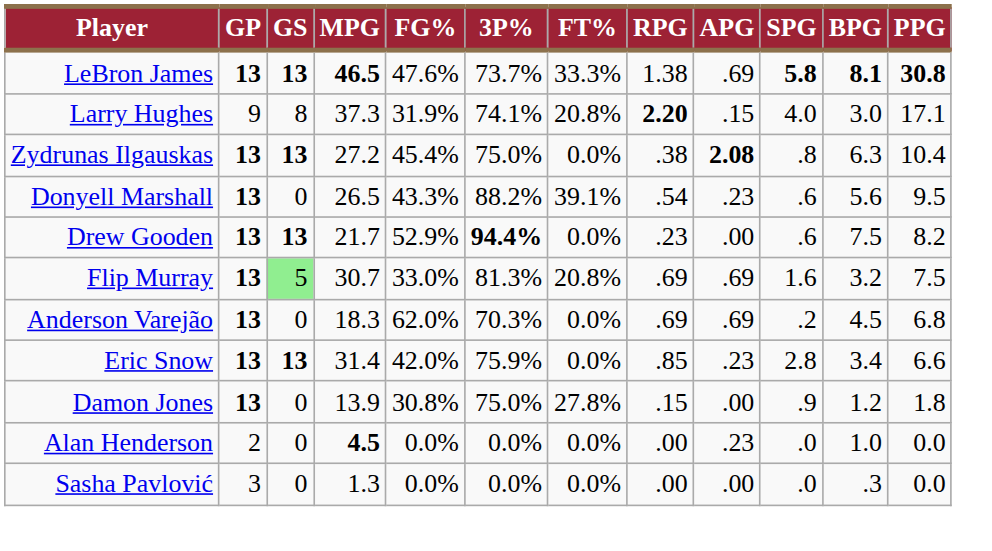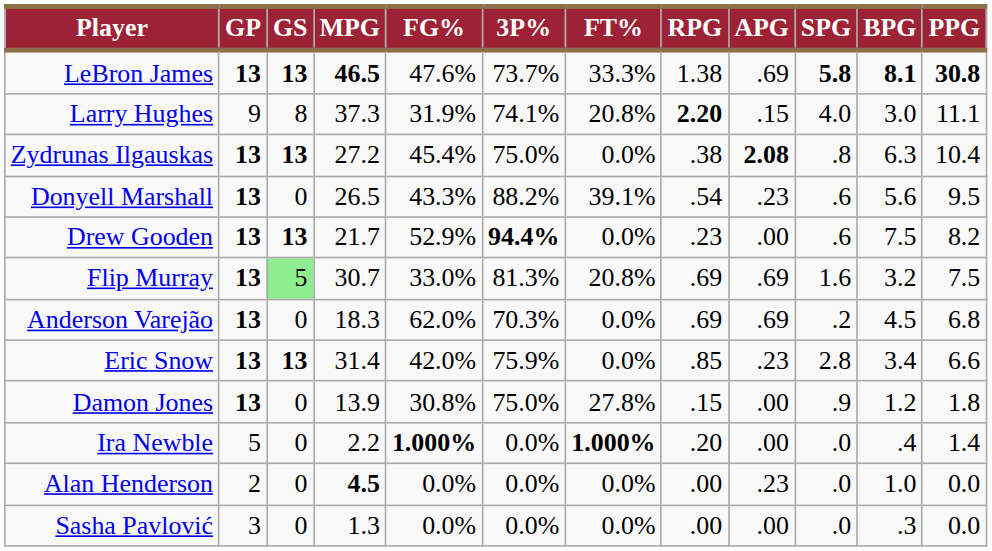 <table class="wikitable sortable" style="text-align:right;">
 <tr>
 <th style="background:#9D2235; color:#FFFFFF; border-top:#8C714C 3px solid; border-bottom:#8C714C 3px solid;">Player</th>
 <th style="background:#9D2235; color:#FFFFFF; border-top:#8C714C 3px solid; border-bottom:#8C714C 3px solid;">GP</th>
 <th style="background:#9D2235; color:#FFFFFF; border-top:#8C714C 3px solid; border-bottom:#8C714C 3px solid;">GS</th>
 <th style="background:#9D2235; color:#FFFFFF; border-top:#8C714C 3px solid; border-bottom:#8C714C 3px solid;">MPG</th>
 <th style="background:#9D2235; color:#FFFFFF; border-top:#8C714C 3px solid; border-bottom:#8C714C 3px solid;">FG%</th>
 <th style="background:#9D2235; color:#FFFFFF; border-top:#8C714C 3px solid; border-bottom:#8C714C 3px solid;">3P%</th>
 <th style="background:#9D2235; color:#FFFFFF; border-top:#8C714C 3px solid; border-bottom:#8C714C 3px solid;">FT%</th>
 <th style="background:#9D2235; color:#FFFFFF; border-top:#8C714C 3px solid; border-bottom:#8C714C 3px solid;">RPG</th>
 <th style="background:#9D2235; color:#FFFFFF; border-top:#8C714C 3px solid; border-bottom:#8C714C 3px solid;">APG</th>
 <th style="background:#9D2235; color:#FFFFFF; border-top:#8C714C 3px solid; border-bottom:#8C714C 3px solid;">SPG</th>
 <th style="background:#9D2235; color:#FFFFFF; border-top:#8C714C 3px solid; border-bottom:#8C714C 3px solid;">BPG</th>
 <th style="background:#9D2235; color:#FFFFFF; border-top:#8C714C 3px solid; border-bottom:#8C714C 3px solid;">PPG</th>
 </tr>
 <tr>
 <td><a href='#'>LeBron James</a></td>
 <td><strong>13</strong></td>
 <td><strong>13</strong></td>
 <td><strong>46.5</strong></td>
 <td>47.6%</td>
 <td>73.7%</td>
 <td>33.3%</td>
 <td>1.38</td>
 <td>.69</td>
 <td><strong>5.8</strong></td>
 <td><strong>8.1</strong></td>
 <td><strong>30.8</strong></td>
 </tr>
 <tr>
 <td><a href='#'>Larry Hughes</a></td>
 <td>9</td>
 <td>8</td>
 <td>37.3</td>
 <td>31.9%</td>
 <td>74.1%</td>
 <td>20.8%</td>
 <td><strong>2.20</strong></td>
 <td>.15</td>
 <td>4.0</td>
 <td>3.0</td>
-<td>17.1</td>
+<td>11.1</td>
 </tr>
 <tr>
 <td><a href='#'>Zydrunas Ilgauskas</a></td>
 <td><strong>13</strong></td>
 <td><strong>13</strong></td>
 <td>27.2</td>
 <td>45.4%</td>
 <td>75.0%</td>
 <td>0.0%</td>
 <td>.38</td>
 <td><strong>2.08</strong></td>
 <td>.8</td>
 <td>6.3</td>
 <td>10.4</td>
 </tr>
 <tr>
 <td><a href='#'>Donyell Marshall</a></td>
 <td><strong>13</strong></td>
 <td>0</td>
 <td>26.5</td>
 <td>43.3%</td>
 <td>88.2%</td>
 <td>39.1%</td>
 <td>.54</td>
 <td>.23</td>
 <td>.6</td>
 <td>5.6</td>
 <td>9.5</td>
 </tr>
 <tr>
 <td><a href='#'>Drew Gooden</a></td>
 <td><strong>13</strong></td>
 <td><strong>13</strong></td>
 <td>21.7</td>
 <td>52.9%</td>
 <td><strong>94.4%</strong></td>
 <td>0.0%</td>
 <td>.23</td>
 <td>.00</td>
 <td>.6</td>
 <td>7.5</td>
 <td>8.2</td>
 </tr>
 <tr>
 <td><a href='#'>Flip Murray</a></td>
 <td><strong>13</strong></td>
 <td style="background: lightgreen;">5</td>
 <td>30.7</td>
 <td>33.0%</td>
 <td>81.3%</td>
 <td>20.8%</td>
 <td>.69</td>
 <td>.69</td>
 <td>1.6</td>
 <td>3.2</td>
 <td>7.5</td>
 </tr>
 <tr>
 <td><a href='#'>Anderson Varejão</a></td>
 <td><strong>13</strong></td>
 <td>0</td>
 <td>18.3</td>
 <td>62.0%</td>
 <td>70.3%</td>
 <td>0.0%</td>
 <td>.69</td>
 <td>.69</td>
 <td>.2</td>
 <td>4.5</td>
 <td>6.8</td>
 </tr>
 <tr>
 <td><a href='#'>Eric Snow</a></td>
 <td><strong>13</strong></td>
 <td><strong>13</strong></td>
 <td>31.4</td>
 <td>42.0%</td>
 <td>75.9%</td>
 <td>0.0%</td>
 <td>.85</td>
 <td>.23</td>
 <td>2.8</td>
 <td>3.4</td>
 <td>6.6</td>
 </tr>
 <tr>
 <td><a href='#'>Damon Jones</a></td>
 <td><strong>13</strong></td>
 <td>0</td>
 <td>13.9</td>
 <td>30.8%</td>
 <td>75.0%</td>
 <td>27.8%</td>
 <td>.15</td>
 <td>.00</td>
 <td>.9</td>
 <td>1.2</td>
 <td>1.8</td>
 </tr>
 <tr>
+<td><a href='#'>Ira Newble</a></td>
+<td>5</td>
+<td>0</td>
+<td>2.2</td>
+<td><strong>1.000%</strong></td>
+<td>0.0%</td>
+<td><strong>1.000%</strong></td>
+<td>.20</td>
+<td>.00</td>
+<td>.0</td>
+<td>.4</td>
+<td>1.4</td>
+</tr>
+<tr>
 <td><a href='#'>Alan Henderson</a></td>
 <td>2</td>
 <td>0</td>
 <td><strong>4.5</strong></td>
 <td>0.0%</td>
 <td>0.0%</td>
 <td>0.0%</td>
 <td>.00</td>
 <td>.23</td>
 <td>.0</td>
 <td>1.0</td>
 <td>0.0</td>
 </tr>
 <tr>
 <td><a href='#'>Sasha Pavlović</a></td>
 <td>3</td>
 <td>0</td>
 <td>1.3</td>
 <td>0.0%</td>
 <td>0.0%</td>
 <td>0.0%</td>
 <td>.00</td>
 <td>.00</td>
 <td>.0</td>
 <td>.3</td>
 <td>0.0</td>
 </tr>
 </table>
